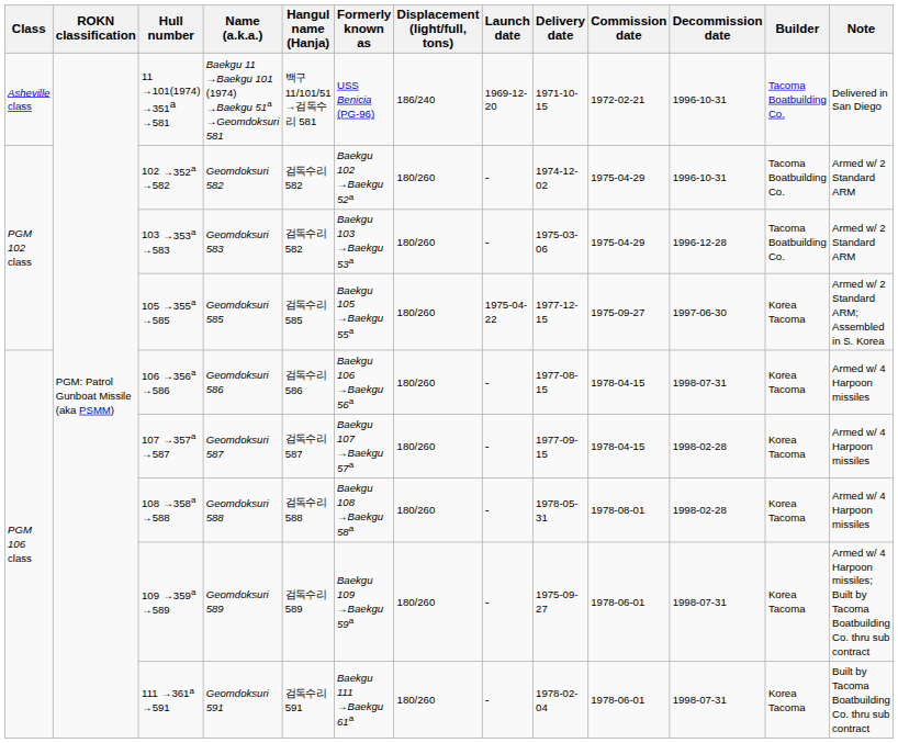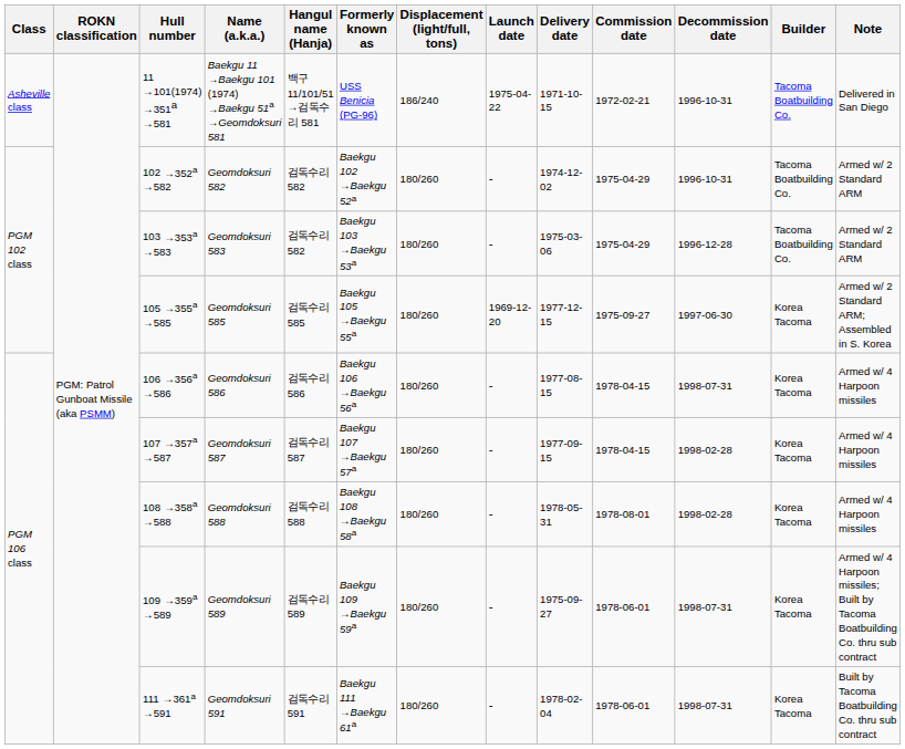 <table class="wikitable">
 <tr>
 <th>Class</th>
 <th>ROKN classification</th>
 <th>Hull number</th>
 <th>Name (a.k.a.)</th>
 <th>Hangul name<br>(Hanja)</th>
 <th>Formerly known as</th>
 <th>Displacement<br>(light/full, tons)</th>
 <th>Launch date</th>
 <th>Delivery date</th>
 <th>Commission date</th>
 <th>Decommission date</th>
 <th>Builder</th>
 <th>Note</th>
 </tr>
 <tr>
 <td><a href='#'><small><em>Asheville</em> class</small></a><small></small></td>
 <td rowspan="9"><small>PGM: Patrol Gunboat Missile (aka <a href='#'>PSMM</a>)</small></td>
 <td><small>11</small> <small>→101(1974)</small><br><small>→35</small><small>1</small><sup>a</sup> <small>→581</small></td>
 <td><small><em>Baekgu 11</em></small> <small>→</small><small><em>Baekgu 101</em> (1974)</small><br><small>→</small><small><em>Baekgu 51</em><sup>a</sup></small> <small>→</small><small><em>Geomdoksuri</em></small> <em><small>581</small></em></td>
 <td><small>백구 11/101/51</small><br><small>→검독수리</small> <small>581</small></td>
 <td><a href='#'><small>USS <em>Benicia</em> (PG-96)</small></a></td>
 <td><small>186/240</small></td>
-<td><small>1969-12-20</small></td>
+<td><small>1975-04-22</small></td>
 <td><small>1971-10-15</small></td>
 <td><small>1972-02-21</small></td>
 <td><small>1996-10-31</small></td>
 <td><a href='#'><small>Tacoma Boatbuilding Co.</small></a></td>
 <td><small>Delivered in San Diego</small></td>
 </tr>
 <tr>
 <td rowspan="3"><small><em>PGM 102</em> class</small></td>
 <td><small>102</small> <small>→352<sup>a</sup></small><br><small>→582</small></td>
 <td><small><em>Geomdoksuri</em></small> <em><small>582</small></em></td>
 <td><small>검독수리 582</small></td>
 <td><small><em>Baekgu 102</em></small> <small>→<em>Baekgu 52</em><sup>a</sup></small></td>
 <td><small>180/260</small></td>
 <td>-</td>
 <td><small>1974-12-02</small></td>
 <td><small>1975-04-29</small></td>
 <td><small>1996-10-31</small></td>
 <td><small>Tacoma Boatbuilding Co.</small></td>
 <td><small>Armed w/ 2 Standard ARM</small></td>
 </tr>
 <tr>
 <td><small>103</small> <small>→353<sup>a</sup></small><br><small>→583</small></td>
 <td><small><em>Geomdoksuri</em></small> <em><small>583</small></em></td>
 <td><small>검독수리 582</small></td>
 <td><small><em>Baekgu 103</em></small> <small>→<em>Baekgu 53</em><sup>a</sup></small></td>
 <td><small>180/260</small></td>
 <td>-</td>
 <td><small>1975-03-06</small></td>
 <td><small>1975-04-29</small></td>
 <td><small>1996-12-28</small></td>
 <td><small>Tacoma Boatbuilding Co.</small></td>
 <td><small>Armed w/ 2 Standard ARM</small></td>
 </tr>
 <tr>
 <td><small>105</small> <small>→355<sup>a</sup></small><br><small>→585</small></td>
 <td><small><em>Geomdoksuri</em></small> <em><small>585</small></em></td>
 <td><small>검독수리 585</small></td>
 <td><small><em>Baekgu 105</em></small> <small>→</small><small><em>Baekgu 55</em><sup>a</sup></small></td>
 <td><small>180/260</small></td>
-<td><small>1975-04-22</small></td>
+<td><small>1969-12-20</small></td>
 <td><small>1977-12-15</small></td>
 <td><small>1975-09-27</small></td>
 <td><small>1997-06-30</small></td>
 <td><small>Korea Tacoma</small></td>
 <td><small>Armed w/ 2 Standard ARM; Assembled in S. Korea</small></td>
 </tr>
 <tr>
 <td rowspan="5"><small><em>PGM 106</em> class</small></td>
 <td><small>106</small> <small>→356<sup>a</sup></small><br><small>→586</small></td>
 <td><small><em>Geomdoksuri</em></small> <em><small>586</small></em></td>
 <td><small>검독수리 586</small></td>
 <td><small><em>Baekgu 106</em></small> <small>→</small><small><em>Baekgu 56</em><sup>a</sup></small></td>
 <td><small>180/260</small></td>
 <td>-</td>
 <td><small>1977-08-15</small></td>
 <td><small>1978-04-15</small></td>
 <td><small>1998-07-31</small></td>
 <td><small>Korea Tacoma</small></td>
 <td><small>Armed w/ 4 Harpoon missiles</small></td>
 </tr>
 <tr>
 <td><small>107</small> <small>→357<sup>a</sup></small><br><small>→587</small></td>
 <td><small><em>Geomdoksuri</em></small> <em><small>587</small></em></td>
 <td><small>검독수리 587</small></td>
 <td><small><em>Baekgu 107</em></small> <small>→</small><small><em>Baekgu 57</em><sup>a</sup></small></td>
 <td><small>180/260</small></td>
 <td>-</td>
 <td><small>1977-09-15</small></td>
 <td><small>1978-04-15</small></td>
 <td><small>1998-02-28</small></td>
 <td><small>Korea Tacoma</small></td>
 <td><small>Armed w/ 4 Harpoon missiles</small></td>
 </tr>
 <tr>
 <td><small>108</small> <small>→358<sup>a</sup></small><br><small>→588</small></td>
 <td><small><em>Geomdoksuri</em></small> <em><small>588</small></em></td>
 <td><small>검독수리 588</small></td>
 <td><small><em>Baekgu 108</em></small> <small>→</small><small><em>Baekgu 58</em><sup>a</sup></small></td>
 <td><small>180/260</small></td>
 <td>-</td>
 <td><small>1978-05-31</small></td>
 <td><small>1978-08-01</small></td>
 <td><small>1998-02-28</small></td>
 <td><small>Korea Tacoma</small></td>
 <td><small>Armed w/ 4 Harpoon missiles</small></td>
 </tr>
 <tr>
 <td><small>109</small> <small>→359<sup>a</sup></small><br><small>→589</small></td>
 <td><small><em>Geomdoksuri</em></small> <em><small>589</small></em></td>
 <td><small>검독수리 589</small></td>
 <td><small><em>Baekgu 109</em></small> <small>→</small><small><em>Baekgu 59</em><sup>a</sup></small></td>
 <td><small>180/260</small></td>
 <td>-</td>
 <td><small>1975-09-27</small></td>
 <td><small>1978-06-01</small></td>
 <td><small>1998-07-31</small></td>
 <td><small>Korea Tacoma</small></td>
 <td><small>Armed w/ 4 Harpoon missiles; Built by Tacoma Boatbuilding Co. thru sub contract</small></td>
 </tr>
 <tr>
 <td><small>111</small> <small>→361<sup>a</sup></small><br><small>→591</small></td>
 <td><small><em>Geomdoksuri</em></small> <em><small>591</small></em></td>
 <td><small>검독수리 591</small></td>
 <td><small><em>Baekgu 111</em></small> <small>→</small><small><em>Baekgu 61</em><sup>a</sup></small></td>
 <td><small>180/260</small></td>
 <td>-</td>
 <td><small>1978-02-04</small></td>
 <td><small>1978-06-01</small></td>
 <td><small>1998-07-31</small></td>
 <td><small>Korea Tacoma</small></td>
 <td><small>Built by Tacoma Boatbuilding Co. thru sub contract</small></td>
 </tr>
 </table>
